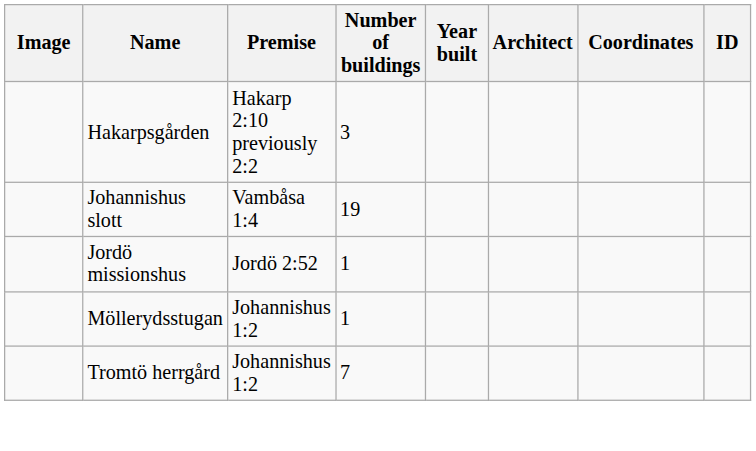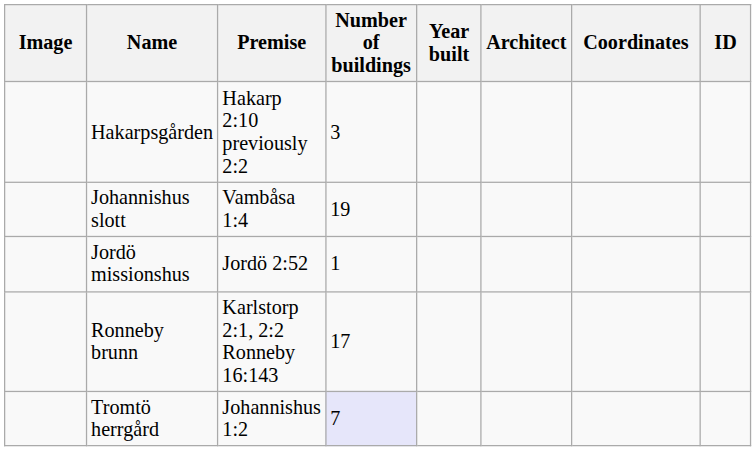 <table class="wikitable" width="95%">
 <tr>
 <th width="150">Image</th>
 <th>Name</th>
 <th>Premise</th>
 <th width="75">Number of<br>buildings</th>
 <th width="120">Year built</th>
 <th>Architect</th>
 <th width="170">Coordinates</th>
 <th width="120">ID</th>
 </tr>
 <tr>
 <td></td>
 <td>Hakarpsgården</td>
 <td>Hakarp 2:10<br>previously 2:2</td>
 <td>3</td>
 <td></td>
 <td></td>
 <td></td>
 <td></td>
 </tr>
 <tr>
 <td></td>
 <td>Johannishus slott</td>
 <td>Vambåsa 1:4</td>
 <td>19</td>
 <td></td>
 <td></td>
 <td></td>
 <td></td>
 </tr>
 <tr>
 <td></td>
 <td>Jordö missionshus</td>
 <td>Jordö 2:52</td>
 <td>1</td>
 <td></td>
 <td></td>
 <td></td>
 <td></td>
 </tr>
 <tr>
 <td></td>
-<td>Möllerydsstugan</td>
-<td>Johannishus 1:2</td>
-<td>1</td>
+<td>Ronneby brunn</td>
+<td>Karlstorp 2:1, 2:2<br>Ronneby 16:143</td>
+<td>17</td>
 <td></td>
 <td></td>
 <td></td>
 <td></td>
 </tr>
 <tr>
 <td></td>
 <td>Tromtö herrgård</td>
 <td>Johannishus 1:2</td>
-<td>7</td>
+<td style="background: lavender;">7</td>
 <td></td>
 <td></td>
 <td></td>
 <td></td>
 </tr>
 </table>
